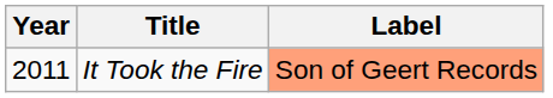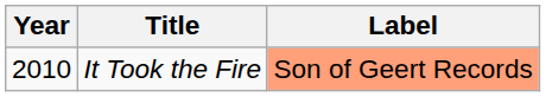 <table class="wikitable">
 <tr>
 <th>Year</th>
 <th>Title</th>
 <th>Label</th>
 </tr>
 <tr>
-<td>2011</td>
+<td>2010</td>
 <td><em>It Took the Fire</em></td>
 <td style="background: lightsalmon;">Son of Geert Records</td>
 </tr>
 </table>
